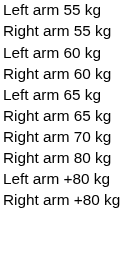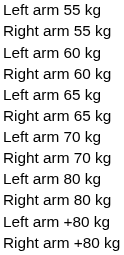 <table>
 <tr>
 <td>Left arm 55 kg</td>
 <td></td>
 <td></td>
 <td></td>
 </tr>
 <tr>
 <td>Right arm 55 kg</td>
 <td></td>
 <td></td>
 <td></td>
 </tr>
 <tr>
 <td>Left arm 60 kg</td>
 <td></td>
 <td></td>
 <td></td>
 </tr>
 <tr>
 <td>Right arm 60 kg</td>
 <td></td>
 <td></td>
 <td></td>
 </tr>
 <tr>
 <td>Left arm 65 kg</td>
 <td></td>
 <td></td>
 <td></td>
 </tr>
 <tr>
 <td>Right arm 65 kg</td>
 <td></td>
 <td></td>
 <td></td>
 </tr>
 <tr>
+<td>Left arm 70 kg</td>
+<td></td>
+<td></td>
+<td></td>
+</tr>
+<tr>
 <td>Right arm 70  kg</td>
+<td></td>
+<td></td>
+<td></td>
+</tr>
+<tr>
+<td>Left arm 80 kg</td>
 <td></td>
 <td></td>
 <td></td>
 </tr>
 <tr>
 <td>Right arm 80 kg</td>
 <td></td>
 <td></td>
 <td></td>
 </tr>
 <tr>
 <td>Left arm +80 kg</td>
 <td></td>
 <td></td>
 <td></td>
 </tr>
 <tr>
 <td>Right arm +80 kg</td>
 <td></td>
 <td></td>
 <td></td>
 </tr>
 </table>
